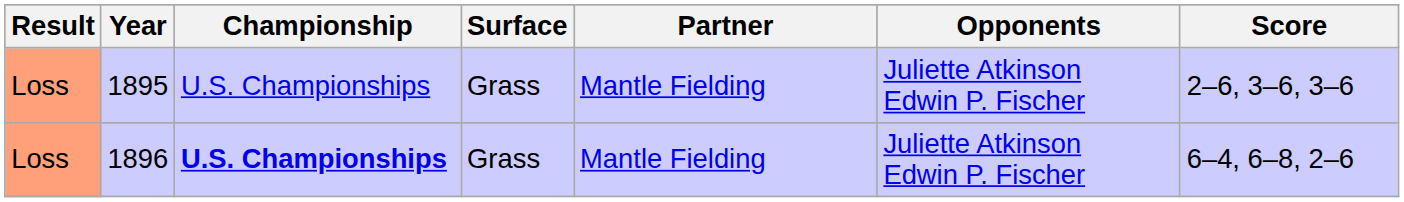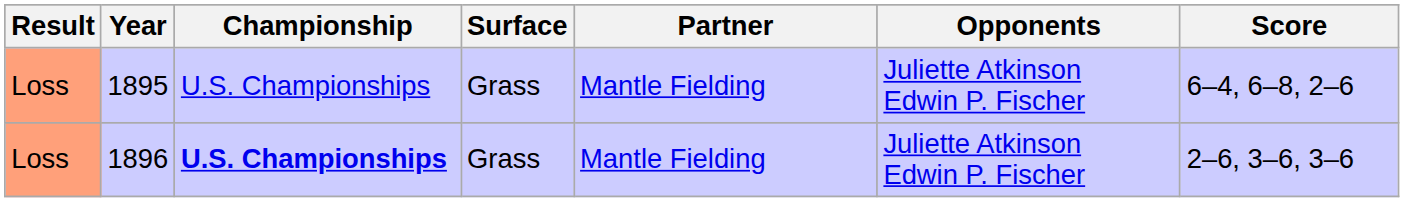 <table class="sortable wikitable">
 <tr>
 <th style="width:40px">Result</th>
 <th style="width:30px">Year</th>
 <th style="width:160px">Championship</th>
 <th style="width:50px">Surface</th>
 <th style="width:170px">Partner</th>
 <th style="width:170px">Opponents</th>
 <th style="width:120px" class="unsortable">Score</th>
 </tr>
 <tr style="background:#ccf;">
 <td style="background:#ffa07a;">Loss</td>
 <td>1895</td>
 <td><a href='#'>U.S. Championships</a></td>
 <td>Grass</td>
 <td> <a href='#'>Mantle Fielding</a></td>
 <td> <a href='#'>Juliette Atkinson</a><br> <a href='#'>Edwin P. Fischer</a></td>
-<td>2–6, 3–6, 3–6</td>
+<td>6–4, 6–8, 2–6</td>
 </tr>
 <tr style="background:#ccf;">
 <td style="background:#ffa07a;">Loss</td>
 <td>1896</td>
 <td><strong><a href='#'>U.S. Championships</a></strong></td>
 <td>Grass</td>
 <td> <a href='#'>Mantle Fielding</a></td>
 <td> <a href='#'>Juliette Atkinson</a><br> <a href='#'>Edwin P. Fischer</a></td>
-<td>6–4, 6–8, 2–6</td>
+<td>2–6, 3–6, 3–6</td>
 </tr>
 </table>
